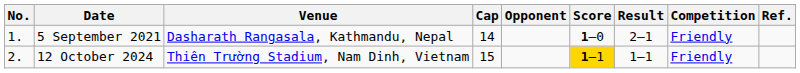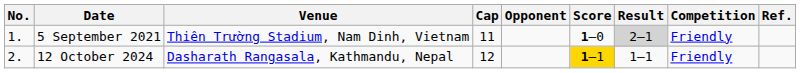 <table class="wikitable" style="font-size:">
 <tr>
 <th>No.</th>
 <th>Date</th>
 <th>Venue</th>
 <th>Cap</th>
 <th>Opponent</th>
 <th>Score</th>
 <th>Result</th>
 <th>Competition</th>
 <th>Ref.</th>
 </tr>
 <tr>
 <td>1.</td>
 <td>5 September 2021</td>
-<td><a href='#'>Dasharath Rangasala</a>, Kathmandu, Nepal</td>
-<td align=center>14</td>
+<td><a href='#'>Thiên Trường Stadium</a>, Nam Dinh, Vietnam</td>
+<td align=center>11</td>
 <td></td>
 <td align=center><strong>1</strong>–0</td>
-<td align=center>2–1</td>
+<td align=center style="background: lightgrey;">2–1</td>
 <td><a href='#'>Friendly</a></td>
 <td></td>
 </tr>
 <tr>
 <td>2.</td>
 <td>12 October 2024</td>
-<td><a href='#'>Thiên Trường Stadium</a>, Nam Dinh, Vietnam</td>
-<td align=center>15</td>
+<td><a href='#'>Dasharath Rangasala</a>, Kathmandu, Nepal</td>
+<td align=center>12</td>
 <td></td>
 <td align=center style="background: gold;"><strong>1</strong>–1</td>
 <td align=center>1–1</td>
 <td><a href='#'>Friendly</a></td>
 <td></td>
 </tr>
 </table>
